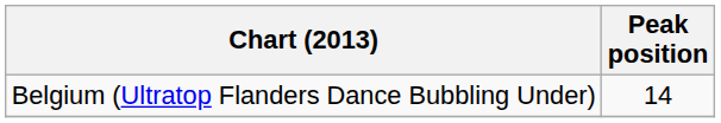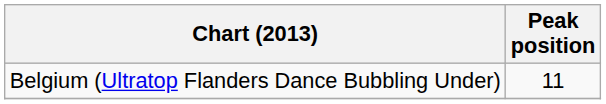 <table class="wikitable plainrowheaders sortable">
 <tr>
 <th scope="col">Chart (2013)</th>
 <th scope="col">Peak<br>position</th>
 </tr>
 <tr>
 <td>Belgium (<a href='#'>Ultratop</a> Flanders Dance Bubbling Under)</td>
-<td align=center>14</td>
+<td align=center>11</td>
 </tr>
 <tr>
 </tr>
 <tr>
 </tr>
 <tr>
 </tr>
 </table>
